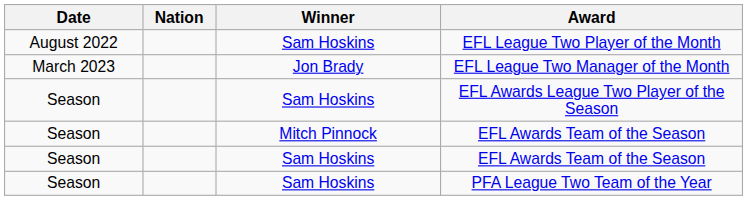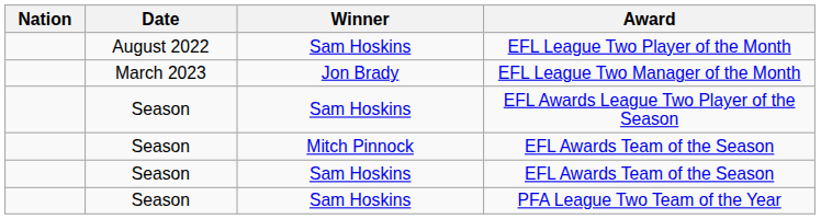 <table class="wikitable" style="text-align:center; font-size:90%; ">
 <tr>
+<th width=60>Nation</th>
 <th width=120>Date</th>
-<th width=60>Nation</th>
 <th width=200>Winner</th>
 <th width=270>Award</th>
 </tr>
 <tr>
+<td></td>
 <td>August 2022</td>
-<td></td>
 <td><a href='#'>Sam Hoskins</a></td>
 <td><a href='#'>EFL League Two Player of the Month</a></td>
 </tr>
 <tr>
+<td></td>
 <td>March 2023</td>
-<td></td>
 <td><a href='#'>Jon Brady</a></td>
 <td><a href='#'>EFL League Two Manager of the Month</a></td>
 </tr>
 <tr>
+<td></td>
 <td>Season</td>
-<td></td>
 <td><a href='#'>Sam Hoskins</a></td>
 <td><a href='#'>EFL Awards League Two Player of the Season</a></td>
 </tr>
 <tr>
+<td></td>
 <td>Season</td>
-<td></td>
 <td><a href='#'>Mitch Pinnock</a></td>
 <td><a href='#'>EFL Awards Team of the Season</a></td>
 </tr>
 <tr>
+<td></td>
 <td>Season</td>
-<td></td>
 <td><a href='#'>Sam Hoskins</a></td>
 <td><a href='#'>EFL Awards Team of the Season</a></td>
 </tr>
 <tr>
+<td></td>
 <td>Season</td>
-<td></td>
 <td><a href='#'>Sam Hoskins</a></td>
 <td><a href='#'>PFA League Two Team of the Year</a></td>
 </tr>
 </table>
